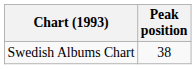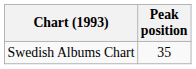 <table class="wikitable sortable">
 <tr>
 <th>Chart (1993)</th>
 <th>Peak<br>position</th>
 </tr>
 <tr>
 <td align="left">Swedish Albums Chart</td>
-<td style="text-align:center;">38</td>
+<td style="text-align:center;">35</td>
 </tr>
 </table>
